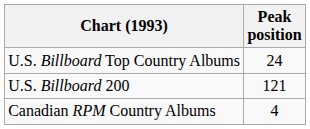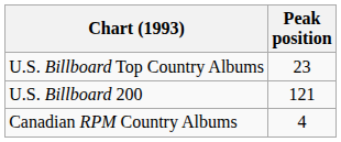 <table class="wikitable">
 <tr>
 <th>Chart (1993)</th>
 <th>Peak<br>position</th>
 </tr>
 <tr>
 <td>U.S. <em>Billboard</em> Top Country Albums</td>
-<td align="center">24</td>
+<td align="center">23</td>
 </tr>
 <tr>
 <td>U.S. <em>Billboard</em> 200</td>
 <td align="center">121</td>
 </tr>
 <tr>
 <td>Canadian <em>RPM</em> Country Albums</td>
 <td align="center">4</td>
 </tr>
 </table>
